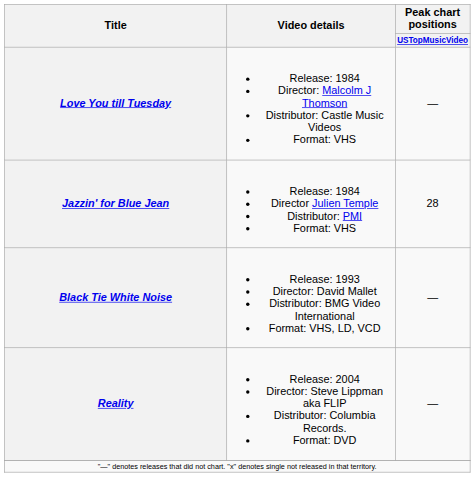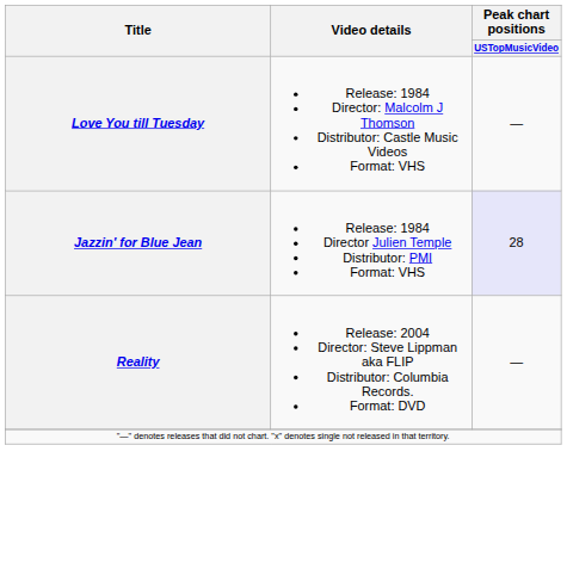 <table class="wikitable plainrowheaders" style="text-align:center;">
 <tr>
 <th rowspan="2" scope="col" style="width:20em;">Title</th>
 <th rowspan="2" scope="col" style="width:15em;">Video details</th>
 <th>Peak chart positions</th>
 </tr>
 <tr>
 <th style="width:3.5em;font-size:75%"><a href='#'>USTopMusicVideo</a></th>
 </tr>
 <tr>
 <th scope="row"><em><a href='#'>Love You till Tuesday</a></em></th>
 <td><br><ul><li>Release: 1984</li><li>Director: <a href='#'>Malcolm J Thomson</a></li><li>Distributor: Castle Music Videos</li><li>Format: VHS</li></ul></td>
 <td style="text-align:center;">—</td>
 </tr>
 <tr>
 <th scope="row"><em><a href='#'>Jazzin' for Blue Jean</a></em></th>
 <td><br><ul><li>Release: 1984</li><li>Director <a href='#'>Julien Temple</a></li><li>Distributor: <a href='#'>PMI</a></li><li>Format: VHS</li></ul></td>
-<td style="text-align:center;">28<br></td>
-</tr>
-<tr>
-<th scope="row"><em><a href='#'>Black Tie White Noise</a></em></th>
-<td><br><ul><li>Release: 1993</li><li>Director: David Mallet</li><li>Distributor: BMG Video International</li><li>Format: VHS, LD, VCD</li></ul></td>
-<td style="text-align:center;">—</td>
+<td style="background: lavender; text-align:center;">28<br></td>
 </tr>
 <tr>
 <th scope="row"><em><a href='#'>Reality</a></em></th>
 <td><br><ul><li>Release: 2004</li><li>Director: Steve Lippman aka FLIP</li><li>Distributor: Columbia Records.</li><li>Format: DVD</li></ul></td>
 <td style="text-align:center;">—</td>
 </tr>
 <tr>
 </tr>
 <tr>
 <td colspan="3" style="text-align:center; font-size:8pt;">"—" denotes releases that did not chart. "x" denotes single not released in that territory.</td>
 </tr>
 </table>
